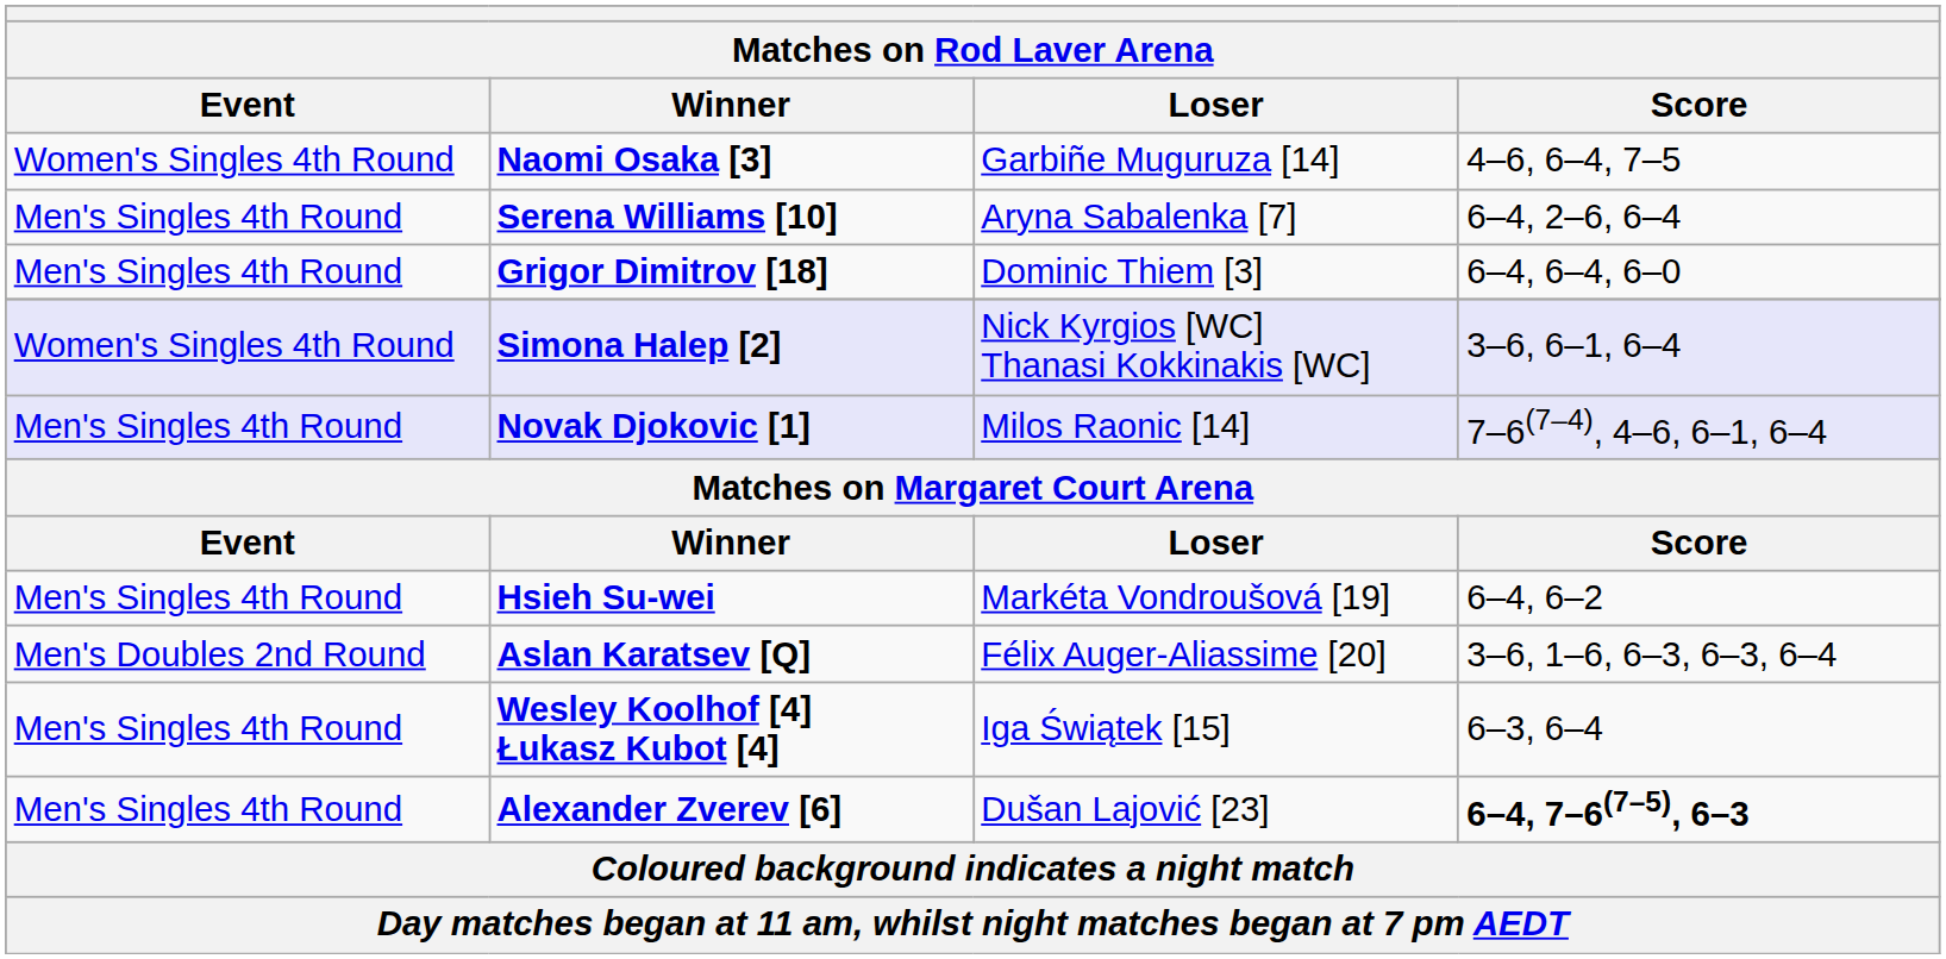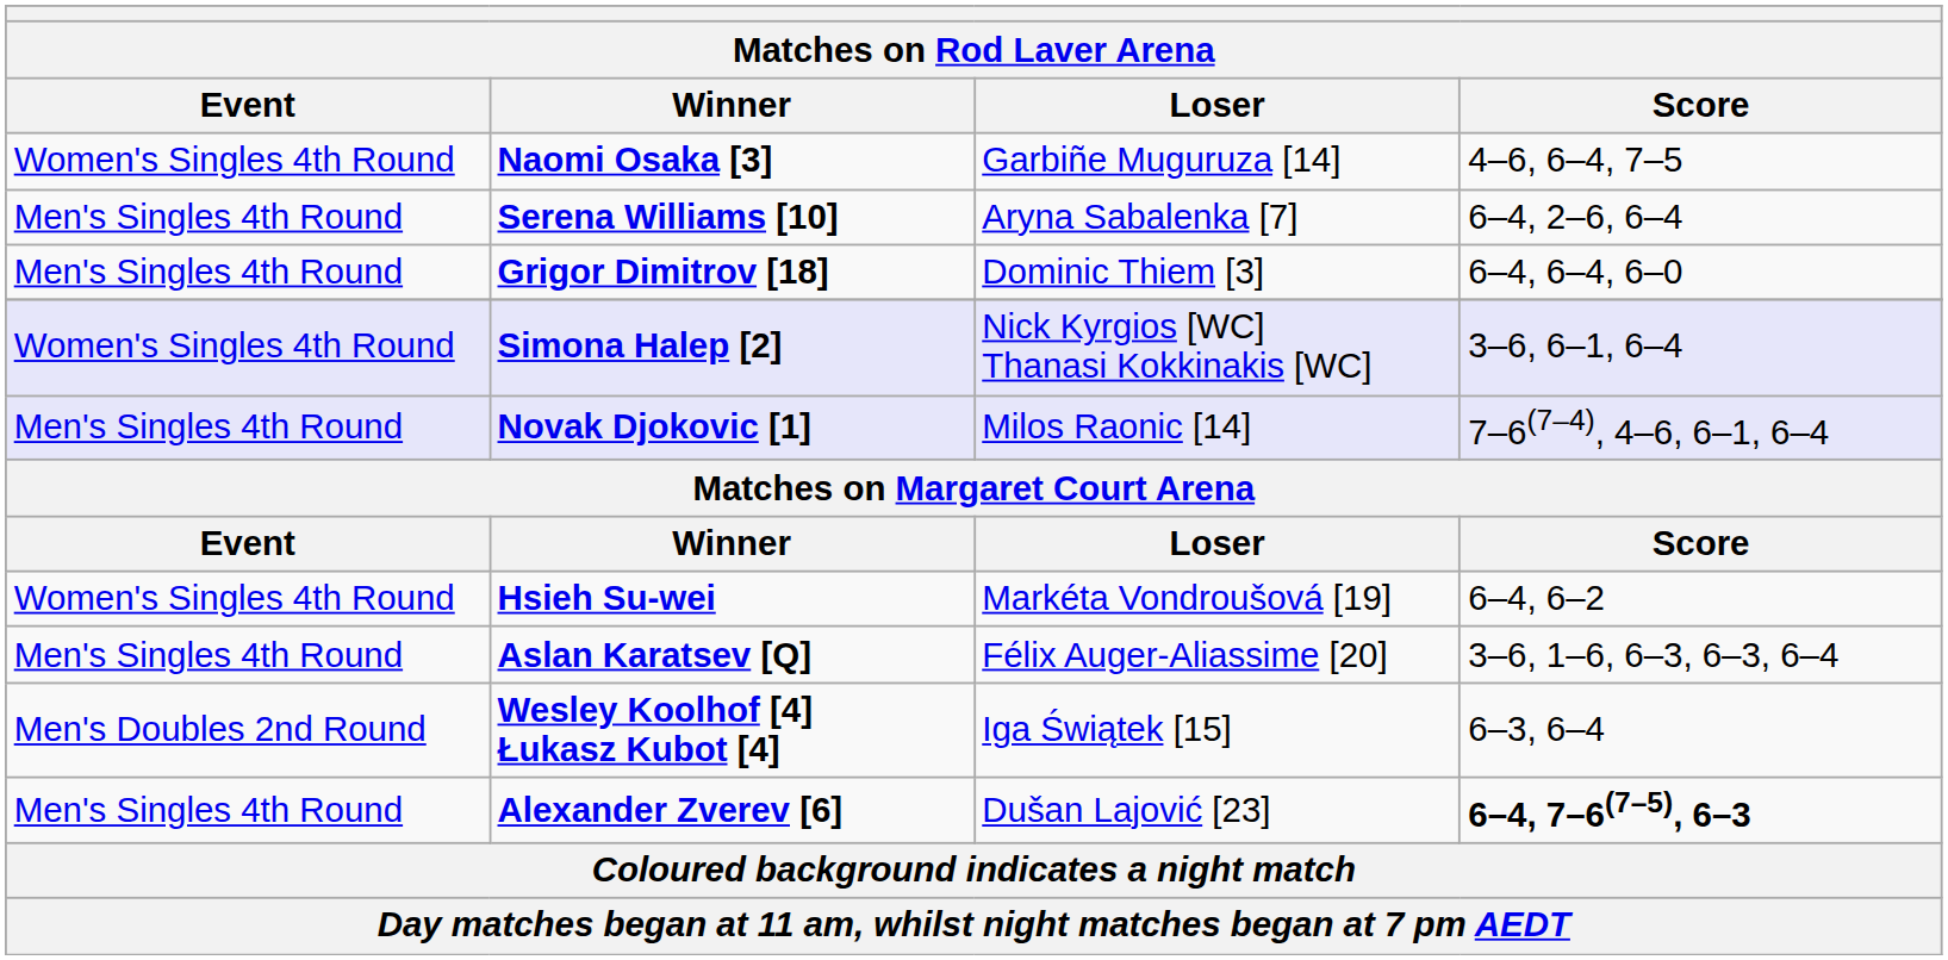 <table class="wikitable collapsible uncollapsed" style="margin:auto;">
 <tr>
 <th colspan=4></th>
 </tr>
 <tr>
 <th colspan=4><strong>Matches on <a href='#'>Rod Laver Arena</a></strong></th>
 </tr>
 <tr>
 <th style="width:220px;">Event</th>
 <th style="width:220px;">Winner</th>
 <th style="width:220px;">Loser</th>
 <th style="width:220px;">Score</th>
 </tr>
 <tr>
 <td><a href='#'>Women's Singles 4th Round</a></td>
 <td> <strong><a href='#'>Naomi Osaka</a> [3]</strong></td>
 <td> <a href='#'>Garbiñe Muguruza</a> [14]</td>
 <td>4–6, 6–4, 7–5</td>
 </tr>
 <tr>
 <td><a href='#'>Men's Singles 4th Round</a></td>
 <td> <strong><a href='#'>Serena Williams</a> [10]</strong></td>
 <td> <a href='#'>Aryna Sabalenka</a> [7]</td>
 <td>6–4, 2–6, 6–4</td>
 </tr>
 <tr>
 <td><a href='#'>Men's Singles 4th Round</a></td>
 <td> <strong><a href='#'>Grigor Dimitrov</a> [18]</strong></td>
 <td> <a href='#'>Dominic Thiem</a> [3]</td>
 <td>6–4, 6–4, 6–0</td>
 </tr>
 <tr>
 </tr>
 <tr bgcolor=lavender>
 <td><a href='#'>Women's Singles 4th Round</a></td>
 <td> <strong><a href='#'>Simona Halep</a> [2]</strong></td>
 <td> <a href='#'>Nick Kyrgios</a> [WC] <br>  <a href='#'>Thanasi Kokkinakis</a> [WC]</td>
 <td>3–6, 6–1, 6–4</td>
 </tr>
 <tr bgcolor=lavender>
 <td><a href='#'>Men's Singles 4th Round</a></td>
 <td> <strong><a href='#'>Novak Djokovic</a> [1]</strong></td>
 <td> <a href='#'>Milos Raonic</a> [14]</td>
 <td>7–6<sup>(7–4)</sup>, 4–6, 6–1, 6–4</td>
 </tr>
 <tr>
 <th colspan=4><strong>Matches on <a href='#'>Margaret Court Arena</a></strong></th>
 </tr>
 <tr>
 <th style="width:220px;">Event</th>
 <th style="width:220px;">Winner</th>
 <th style="width:220px;">Loser</th>
 <th style="width:220px;">Score</th>
 </tr>
 <tr>
-<td><a href='#'>Men's Singles 4th Round</a></td>
+<td><a href='#'>Women's Singles 4th Round</a></td>
 <td> <strong><a href='#'>Hsieh Su-wei</a></strong></td>
 <td> <a href='#'>Markéta Vondroušová</a> [19]</td>
 <td>6–4, 6–2</td>
 </tr>
 <tr>
-<td><a href='#'>Men's Doubles 2nd Round</a></td>
+<td><a href='#'>Men's Singles 4th Round</a></td>
 <td> <strong><a href='#'>Aslan Karatsev</a> [Q]</strong></td>
 <td> <a href='#'>Félix Auger-Aliassime</a> [20]</td>
 <td>3–6, 1–6, 6–3, 6–3, 6–4</td>
 </tr>
 <tr>
-<td><a href='#'>Men's Singles 4th Round</a></td>
+<td><a href='#'>Men's Doubles 2nd Round</a></td>
 <td> <strong><a href='#'>Wesley Koolhof</a> [4] <br>  <a href='#'>Łukasz Kubot</a> [4]</strong></td>
 <td> <a href='#'>Iga Świątek</a> [15]</td>
 <td>6–3, 6–4</td>
 </tr>
 <tr>
 <td><a href='#'>Men's Singles 4th Round</a></td>
 <td> <strong><a href='#'>Alexander Zverev</a> [6]</strong></td>
 <td> <a href='#'>Dušan Lajović</a> [23]</td>
 <td><strong>6–4, 7–6<sup>(7–5)</sup>, 6–3</strong></td>
 </tr>
 <tr>
 <th colspan=4><em>Coloured background indicates a night match</em></th>
 </tr>
 <tr>
 <th colspan=4><em>Day matches began at 11 am, whilst night matches began at 7 pm <a href='#'>AEDT</a></em></th>
 </tr>
 </table>
